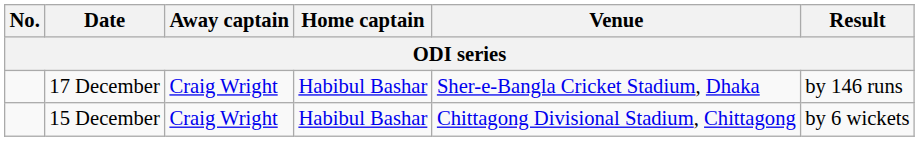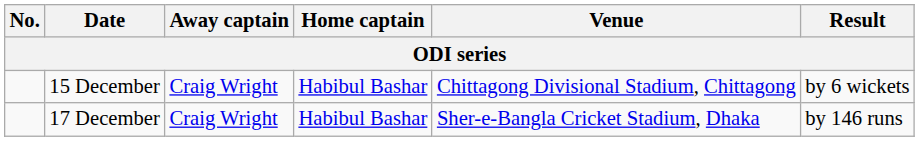 <table class="wikitable">
 <tr>
 <th>No.</th>
 <th>Date</th>
 <th>Away captain</th>
 <th>Home captain</th>
 <th>Venue</th>
 <th>Result</th>
 </tr>
 <tr>
 <th colspan="6">ODI series</th>
 </tr>
 <tr>
 <td></td>
+<td>15 December</td>
+<td><a href='#'>Craig Wright</a></td>
+<td><a href='#'>Habibul Bashar</a></td>
+<td><a href='#'>Chittagong Divisional Stadium</a>, <a href='#'>Chittagong</a></td>
+<td> by 6 wickets</td>
+</tr>
+<tr>
+<td></td>
 <td>17 December</td>
 <td><a href='#'>Craig Wright</a></td>
 <td><a href='#'>Habibul Bashar</a></td>
 <td><a href='#'>Sher-e-Bangla Cricket Stadium</a>, <a href='#'>Dhaka</a></td>
 <td> by 146 runs</td>
 </tr>
-<tr>
-<td></td>
-<td>15 December</td>
-<td><a href='#'>Craig Wright</a></td>
-<td><a href='#'>Habibul Bashar</a></td>
-<td><a href='#'>Chittagong Divisional Stadium</a>, <a href='#'>Chittagong</a></td>
-<td> by 6 wickets</td>
-</tr>
 </table>
